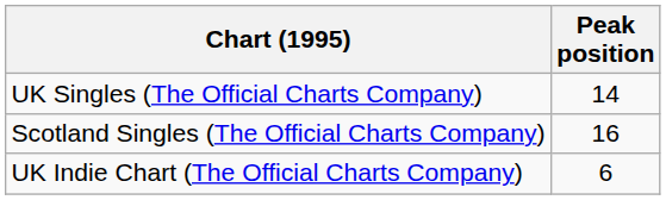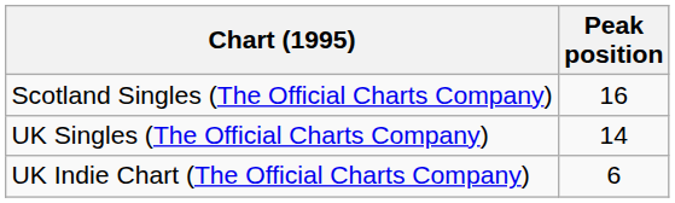 <table class="wikitable sortable">
 <tr>
 <th>Chart (1995)</th>
 <th>Peak<br>position</th>
 </tr>
 <tr>
+<td>Scotland Singles (<a href='#'>The Official Charts Company</a>)</td>
+<td align="center">16</td>
+</tr>
+<tr>
 <td>UK Singles (<a href='#'>The Official Charts Company</a>)</td>
 <td align="center">14</td>
-</tr>
-<tr>
-<td>Scotland Singles (<a href='#'>The Official Charts Company</a>)</td>
-<td align="center">16</td>
 </tr>
 <tr>
 <td>UK Indie Chart (<a href='#'>The Official Charts Company</a>)</td>
 <td align="center">6</td>
 </tr>
 </table>
